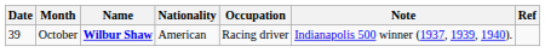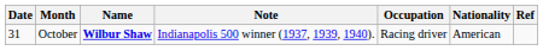 <table class="wikitable" style="font-size:85%;">
 <tr>
 <th>Date</th>
 <th>Month</th>
 <th>Name</th>
+<th>Note</th>
+<th>Occupation</th>
 <th>Nationality</th>
-<th>Occupation</th>
-<th>Note</th>
 <th>Ref</th>
 </tr>
 <tr>
-<td>39</td>
+<td>31</td>
 <td>October</td>
 <td><strong><a href='#'>Wilbur Shaw</a></strong></td>
+<td><a href='#'>Indianapolis 500</a> winner (<a href='#'>1937</a>, <a href='#'>1939</a>, <a href='#'>1940</a>).</td>
+<td>Racing driver</td>
 <td>American</td>
-<td>Racing driver</td>
-<td><a href='#'>Indianapolis 500</a> winner (<a href='#'>1937</a>, <a href='#'>1939</a>, <a href='#'>1940</a>).</td>
 <td></td>
 </tr>
 </table>
